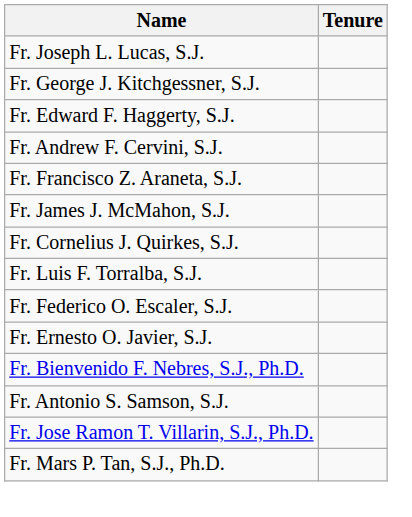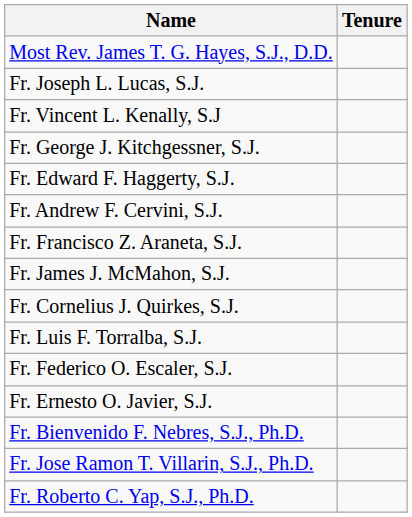 <table class="wikitable">
 <tr>
 <th scope="col">Name</th>
 <th scope="col">Tenure</th>
 </tr>
 <tr>
+<td><a href='#'>Most Rev. James T. G. Hayes, S.J., D.D.</a></td>
+<td></td>
+</tr>
+<tr>
 <td>Fr. Joseph L. Lucas, S.J.</td>
+<td></td>
+</tr>
+<tr>
+<td>Fr. Vincent L. Kenally, S.J</td>
 <td></td>
 </tr>
 <tr>
 <td>Fr. George J. Kitchgessner, S.J.</td>
 <td></td>
 </tr>
 <tr>
 <td>Fr. Edward F. Haggerty, S.J.</td>
 <td></td>
 </tr>
 <tr>
 <td>Fr. Andrew F. Cervini, S.J.</td>
 <td></td>
 </tr>
 <tr>
 <td>Fr. Francisco Z. Araneta, S.J.</td>
 <td></td>
 </tr>
 <tr>
 <td>Fr. James J. McMahon, S.J.</td>
 <td></td>
 </tr>
 <tr>
 <td>Fr. Cornelius J. Quirkes, S.J.</td>
 <td></td>
 </tr>
 <tr>
 <td>Fr. Luis F. Torralba, S.J.</td>
 <td></td>
 </tr>
 <tr>
 <td>Fr. Federico O. Escaler, S.J.</td>
 <td></td>
 </tr>
 <tr>
 <td>Fr. Ernesto O. Javier, S.J.</td>
 <td></td>
 </tr>
 <tr>
 <td><a href='#'>Fr. Bienvenido F. Nebres, S.J., Ph.D.</a></td>
 <td></td>
 </tr>
 <tr>
-<td>Fr. Antonio S. Samson, S.J.</td>
-<td></td>
-</tr>
-<tr>
 <td><a href='#'>Fr. Jose Ramon T. Villarin, S.J., Ph.D.</a></td>
 <td></td>
 </tr>
 <tr>
-<td>Fr. Mars P. Tan, S.J., Ph.D.</td>
+<td><a href='#'>Fr. Roberto C. Yap, S.J., Ph.D.</a></td>
 <td></td>
 </tr>
 </table>
